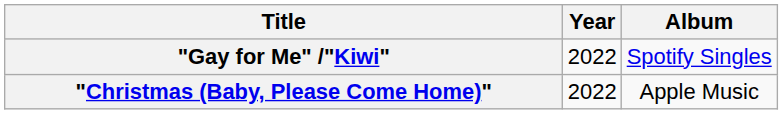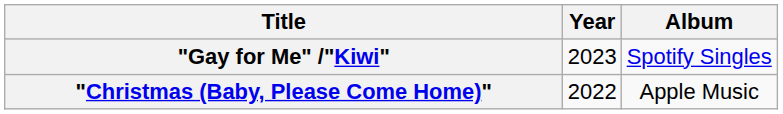 <table class="wikitable plainrowheaders" style="text-align:center;">
 <tr>
 <th scope="col" rowspan="1" style="width:25em;">Title</th>
 <th scope="col" rowspan="1" style="width:1em;">Year</th>
 <th scope="col" rowspan="1">Album</th>
 </tr>
 <tr>
 <th scope="row">"Gay for Me" /"<a href='#'>Kiwi</a>"</th>
-<td>2022</td>
+<td>2023</td>
 <td><a href='#'>Spotify Singles</a></td>
 </tr>
 <tr>
 <th scope="row">"<a href='#'>Christmas (Baby, Please Come Home)</a>"</th>
 <td>2022</td>
 <td>Apple Music</td>
 </tr>
 </table>
